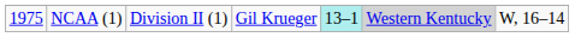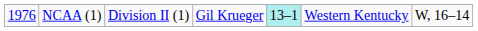 <table class="wikitable">
 <tr>
 </tr>
 <tr>
-<td><a href='#'>1975</a></td>
+<td><a href='#'>1976</a></td>
 <td rowspan=1><a href='#'>NCAA</a> (1)</td>
 <td rowspan=1><a href='#'>Division II</a> (1)</td>
 <td rowspan=1><a href='#'>Gil Krueger</a></td>
 <td style="background: paleturquoise;">13–1</td>
-<td style="background: lightgrey;"><a href='#'>Western Kentucky</a></td>
+<td><a href='#'>Western Kentucky</a></td>
 <td>W, 16–14</td>
 </tr>
 </table>
